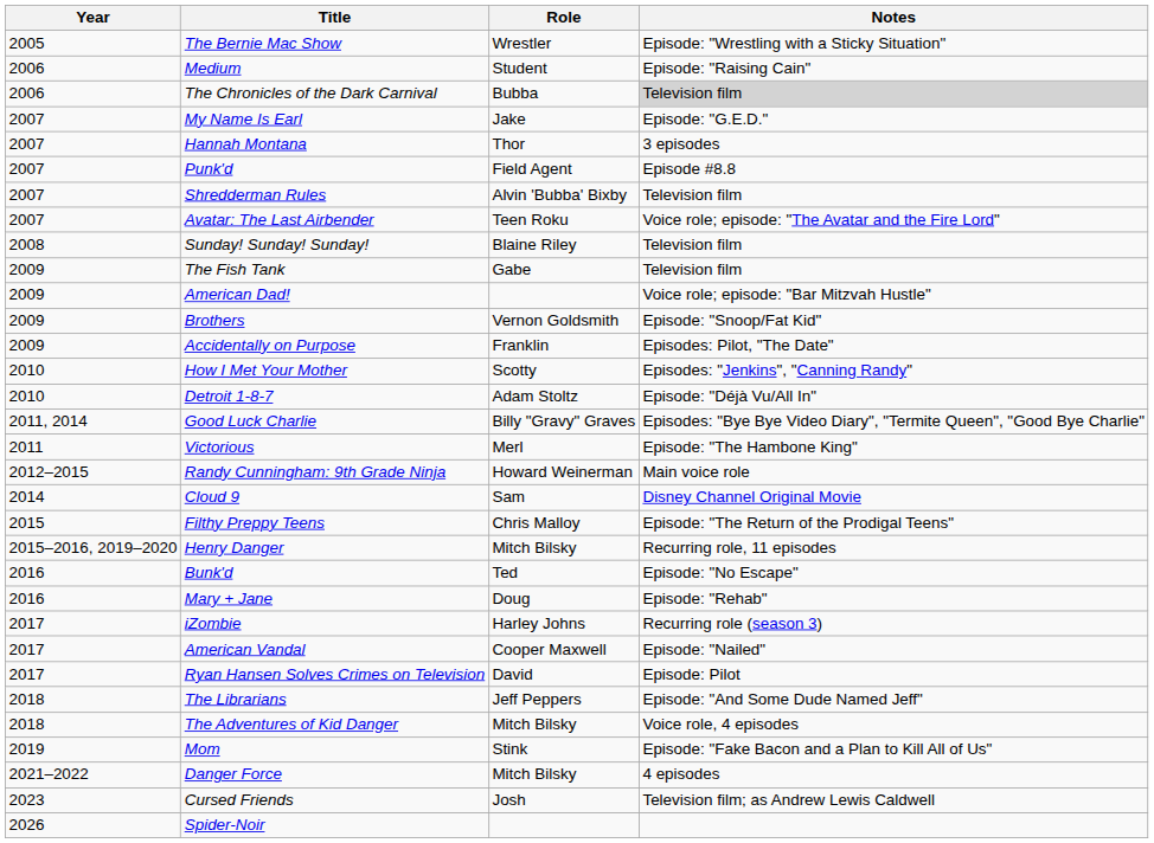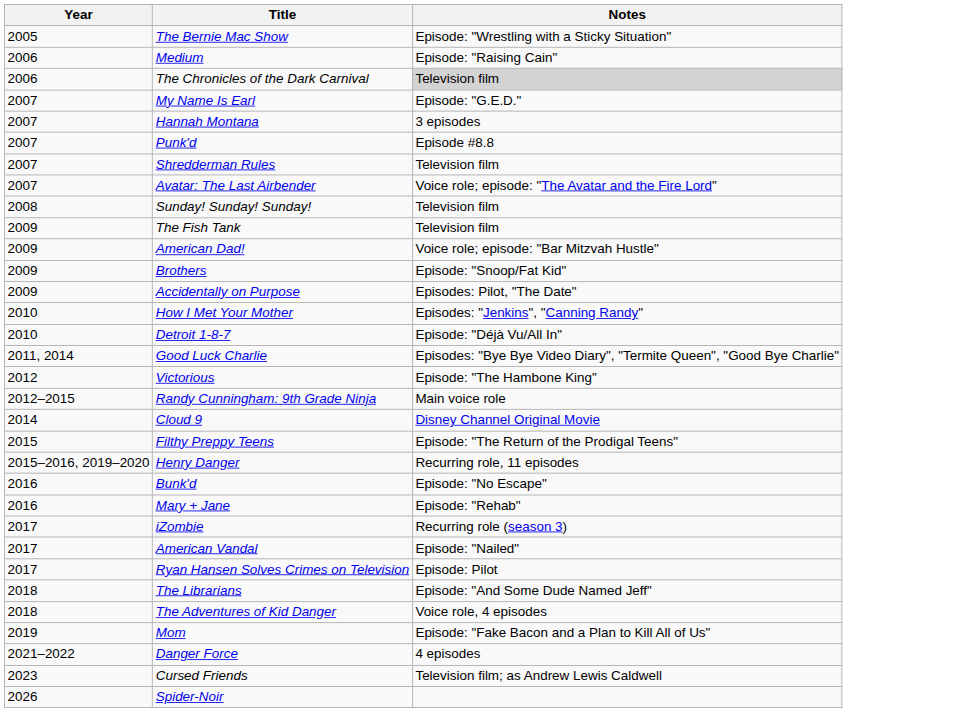 <table class="wikitable sortable">
 <tr>
 <th>Year</th>
 <th>Title</th>
-<th>Role</th>
 <th class="unsortable">Notes</th>
 </tr>
 <tr>
 <td>2005</td>
 <td><em><a href='#'>The Bernie Mac Show</a></em></td>
-<td>Wrestler</td>
 <td>Episode: "Wrestling with a Sticky Situation"</td>
 </tr>
 <tr>
 <td>2006</td>
 <td><em><a href='#'>Medium</a></em></td>
-<td>Student</td>
 <td>Episode: "Raising Cain"</td>
 </tr>
 <tr>
 <td>2006</td>
 <td><em>The Chronicles of the Dark Carnival</em></td>
-<td>Bubba</td>
 <td style="background: lightgrey;">Television film</td>
 </tr>
 <tr>
 <td>2007</td>
 <td><em><a href='#'>My Name Is Earl</a></em></td>
-<td>Jake</td>
 <td>Episode: "G.E.D."</td>
 </tr>
 <tr>
 <td>2007</td>
 <td><em><a href='#'>Hannah Montana</a></em></td>
-<td>Thor</td>
 <td>3 episodes</td>
 </tr>
 <tr>
 <td>2007</td>
 <td><em><a href='#'>Punk'd</a></em></td>
-<td>Field Agent</td>
 <td>Episode #8.8</td>
 </tr>
 <tr>
 <td>2007</td>
 <td><em><a href='#'>Shredderman Rules</a></em></td>
-<td>Alvin 'Bubba' Bixby</td>
 <td>Television film</td>
 </tr>
 <tr>
 <td>2007</td>
 <td><em><a href='#'>Avatar: The Last Airbender</a></em></td>
-<td>Teen Roku</td>
 <td>Voice role; episode: "<a href='#'>The Avatar and the Fire Lord</a>"</td>
 </tr>
 <tr>
 <td>2008</td>
 <td><em>Sunday! Sunday! Sunday!</em></td>
-<td>Blaine Riley</td>
 <td>Television film</td>
 </tr>
 <tr>
 <td>2009</td>
 <td><em>The Fish Tank</em></td>
-<td>Gabe</td>
 <td>Television film</td>
 </tr>
 <tr>
 <td>2009</td>
 <td><em><a href='#'>American Dad!</a></em></td>
-<td></td>
 <td>Voice role; episode: "Bar Mitzvah Hustle"</td>
 </tr>
 <tr>
 <td>2009</td>
 <td><em><a href='#'>Brothers</a></em></td>
-<td>Vernon Goldsmith</td>
 <td>Episode: "Snoop/Fat Kid"</td>
 </tr>
 <tr>
 <td>2009</td>
 <td><em><a href='#'>Accidentally on Purpose</a></em></td>
-<td>Franklin</td>
 <td>Episodes: Pilot, "The Date"</td>
 </tr>
 <tr>
 <td>2010</td>
 <td><em><a href='#'>How I Met Your Mother</a></em></td>
-<td>Scotty</td>
 <td>Episodes: "<a href='#'>Jenkins</a>", "<a href='#'>Canning Randy</a>"</td>
 </tr>
 <tr>
 <td>2010</td>
 <td><em><a href='#'>Detroit 1-8-7</a></em></td>
-<td>Adam Stoltz</td>
 <td>Episode: "Déjà Vu/All In"</td>
 </tr>
 <tr>
 <td>2011, 2014</td>
 <td><em><a href='#'>Good Luck Charlie</a></em></td>
-<td>Billy "Gravy" Graves</td>
 <td>Episodes: "Bye Bye Video Diary", "Termite Queen", "Good Bye Charlie"</td>
 </tr>
 <tr>
-<td>2011</td>
+<td>2012</td>
 <td><em><a href='#'>Victorious</a></em></td>
-<td>Merl</td>
 <td>Episode: "The Hambone King"</td>
 </tr>
 <tr>
 <td>2012–2015</td>
 <td><em><a href='#'>Randy Cunningham: 9th Grade Ninja</a></em></td>
-<td>Howard Weinerman</td>
 <td>Main voice role</td>
 </tr>
 <tr>
 <td>2014</td>
 <td><em><a href='#'>Cloud 9</a></em></td>
-<td>Sam</td>
 <td><a href='#'>Disney Channel Original Movie</a></td>
 </tr>
 <tr>
 <td>2015</td>
 <td><em><a href='#'>Filthy Preppy Teens</a></em></td>
-<td>Chris Malloy</td>
 <td>Episode: "The Return of the Prodigal Teens"</td>
 </tr>
 <tr>
 <td>2015–2016, 2019–2020</td>
 <td><em><a href='#'>Henry Danger</a></em></td>
-<td>Mitch Bilsky</td>
 <td>Recurring role, 11 episodes</td>
 </tr>
 <tr>
 <td>2016</td>
 <td><em><a href='#'>Bunk'd</a></em></td>
-<td>Ted</td>
 <td>Episode: "No Escape"</td>
 </tr>
 <tr>
 <td>2016</td>
 <td><em><a href='#'>Mary + Jane</a></em></td>
-<td>Doug</td>
 <td>Episode: "Rehab"</td>
 </tr>
 <tr>
 <td>2017</td>
 <td><em><a href='#'>iZombie</a></em></td>
-<td>Harley Johns</td>
 <td>Recurring role (<a href='#'>season 3</a>)</td>
 </tr>
 <tr>
 <td>2017</td>
 <td><em><a href='#'>American Vandal</a></em></td>
-<td>Cooper Maxwell</td>
 <td>Episode: "Nailed"</td>
 </tr>
 <tr>
 <td>2017</td>
 <td><em><a href='#'>Ryan Hansen Solves Crimes on Television</a></em></td>
-<td>David</td>
 <td>Episode: Pilot</td>
 </tr>
 <tr>
 <td>2018</td>
 <td><em><a href='#'>The Librarians</a></em></td>
-<td>Jeff Peppers</td>
 <td>Episode: "And Some Dude Named Jeff"</td>
 </tr>
 <tr>
 <td>2018</td>
 <td><em><a href='#'>The Adventures of Kid Danger</a></em></td>
-<td>Mitch Bilsky</td>
 <td>Voice role, 4 episodes</td>
 </tr>
 <tr>
 <td>2019</td>
 <td><em><a href='#'>Mom</a></em></td>
-<td>Stink</td>
 <td>Episode: "Fake Bacon and a Plan to Kill All of Us"</td>
 </tr>
 <tr>
 <td>2021–2022</td>
 <td><em><a href='#'>Danger Force</a></em></td>
-<td>Mitch Bilsky</td>
 <td>4 episodes</td>
 </tr>
 <tr>
 <td>2023</td>
 <td><em>Cursed Friends</em></td>
-<td>Josh</td>
 <td>Television film; as Andrew Lewis Caldwell</td>
 </tr>
 <tr>
 <td>2026</td>
 <td><em><a href='#'>Spider-Noir</a></em></td>
 <td></td>
-<td></td>
 </tr>
 </table>
